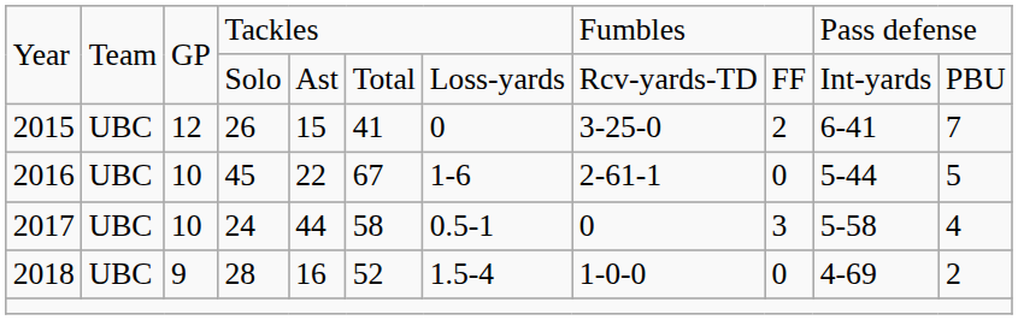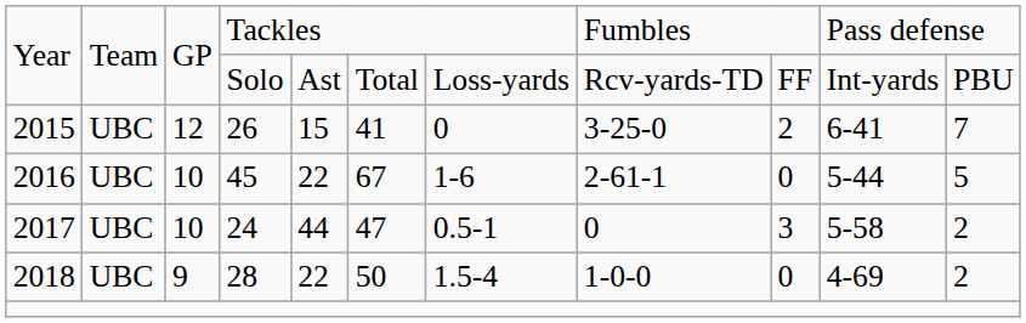 <table class="wikitable">
 <tr>
 <td rowspan="2">Year</td>
 <td rowspan="2">Team</td>
 <td rowspan="2">GP</td>
 <td colspan="4">Tackles</td>
 <td colspan="2">Fumbles</td>
 <td colspan="2">Pass defense</td>
 </tr>
 <tr>
 <td>Solo</td>
 <td>Ast</td>
 <td>Total</td>
 <td>Loss-yards</td>
 <td>Rcv-yards-TD</td>
 <td>FF</td>
 <td>Int-yards</td>
 <td>PBU</td>
 </tr>
 <tr>
 <td>2015</td>
 <td>UBC</td>
 <td>12</td>
 <td>26</td>
 <td>15</td>
 <td>41</td>
 <td>0</td>
 <td>3-25-0</td>
 <td>2</td>
 <td>6-41</td>
 <td>7</td>
 </tr>
 <tr>
 <td>2016</td>
 <td>UBC</td>
 <td>10</td>
 <td>45</td>
 <td>22</td>
 <td>67</td>
 <td>1-6</td>
 <td>2-61-1</td>
 <td>0</td>
 <td>5-44</td>
 <td>5</td>
 </tr>
 <tr>
 <td>2017</td>
 <td>UBC</td>
 <td>10</td>
 <td>24</td>
 <td>44</td>
-<td>58</td>
+<td>47</td>
 <td>0.5-1</td>
 <td>0</td>
 <td>3</td>
 <td>5-58</td>
-<td>4</td>
+<td>2</td>
 </tr>
 <tr>
 <td>2018</td>
 <td>UBC</td>
 <td>9</td>
 <td>28</td>
-<td>16</td>
-<td>52</td>
+<td>22</td>
+<td>50</td>
 <td>1.5-4</td>
 <td>1-0-0</td>
 <td>0</td>
 <td>4-69</td>
 <td>2</td>
 </tr>
 <tr>
 <td colspan="11"></td>
 </tr>
 </table>
